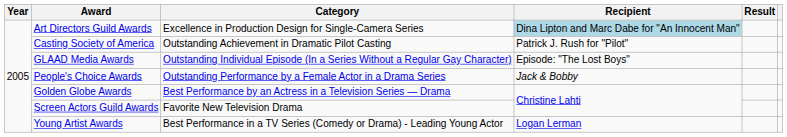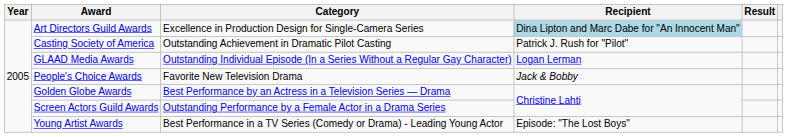 <table class="wikitable">
 <tr>
 <th>Year</th>
 <th>Award</th>
 <th>Category</th>
 <th>Recipient</th>
 <th>Result</th>
 <th></th>
 </tr>
 <tr>
 <td rowspan="7">2005</td>
 <td><a href='#'>Art Directors Guild Awards</a></td>
 <td>Excellence in Production Design for Single-Camera Series</td>
 <td style="background: lightblue;">Dina Lipton and Marc Dabe for "An Innocent Man"</td>
 <td></td>
 <td></td>
 </tr>
 <tr>
 <td><a href='#'>Casting Society of America</a></td>
 <td>Outstanding Achievement in Dramatic Pilot Casting</td>
 <td>Patrick J. Rush for "Pilot"</td>
 <td></td>
 <td></td>
 </tr>
 <tr>
 <td><a href='#'>GLAAD Media Awards</a></td>
 <td><a href='#'>Outstanding Individual Episode (In a Series Without a Regular Gay Character)</a></td>
-<td>Episode: "The Lost Boys"</td>
+<td><a href='#'>Logan Lerman</a></td>
 <td></td>
 <td></td>
 </tr>
 <tr>
 <td><a href='#'>People's Choice Awards</a></td>
-<td><a href='#'>Outstanding Performance by a Female Actor in a Drama Series</a></td>
+<td>Favorite New Television Drama</td>
 <td><em>Jack & Bobby</em></td>
 <td></td>
 <td></td>
 </tr>
 <tr>
 <td><a href='#'>Golden Globe Awards</a></td>
 <td><a href='#'>Best Performance by an Actress in a Television Series — Drama</a></td>
 <td rowspan="2"><a href='#'>Christine Lahti</a></td>
 <td></td>
 <td></td>
 </tr>
 <tr>
 <td><a href='#'>Screen Actors Guild Awards</a></td>
-<td>Favorite New Television Drama</td>
+<td><a href='#'>Outstanding Performance by a Female Actor in a Drama Series</a></td>
 <td></td>
 <td></td>
 </tr>
 <tr>
 <td><a href='#'>Young Artist Awards</a></td>
 <td>Best Performance in a TV Series (Comedy or Drama) - Leading Young Actor</td>
-<td><a href='#'>Logan Lerman</a></td>
+<td>Episode: "The Lost Boys"</td>
 <td></td>
 <td></td>
 </tr>
 </table>
